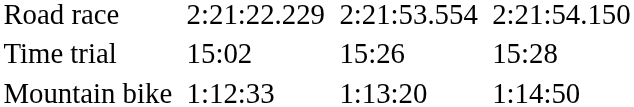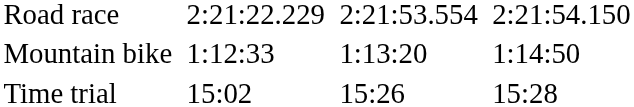 <table>
 <tr>
 <td>Road race</td>
 <td></td>
 <td>2:21:22.229</td>
 <td></td>
 <td>2:21:53.554</td>
 <td></td>
 <td>2:21:54.150</td>
 </tr>
 <tr>
+<td>Mountain bike</td>
+<td></td>
+<td>1:12:33</td>
+<td></td>
+<td>1:13:20</td>
+<td></td>
+<td>1:14:50</td>
+</tr>
+<tr>
 <td>Time trial</td>
 <td></td>
 <td>15:02</td>
 <td></td>
 <td>15:26</td>
 <td></td>
 <td>15:28</td>
 </tr>
-<tr>
-<td>Mountain bike</td>
-<td></td>
-<td>1:12:33</td>
-<td></td>
-<td>1:13:20</td>
-<td></td>
-<td>1:14:50</td>
-</tr>
 </table>
